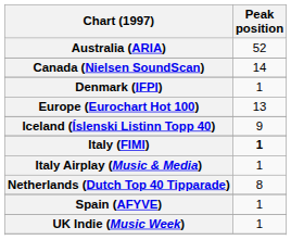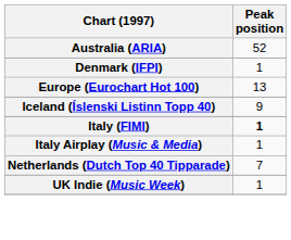 <table class="wikitable sortable plainrowheaders" style="text-align:center">
 <tr>
 <th>Chart (1997)</th>
 <th>Peak<br>position</th>
 </tr>
 <tr>
 <th scope="row">Australia (<a href='#'>ARIA</a>)</th>
 <td>52</td>
 </tr>
 <tr>
 </tr>
 <tr>
 </tr>
 <tr>
-</tr>
-<tr>
-<th scope="row">Canada (<a href='#'>Nielsen SoundScan</a>)</th>
-<td>14</td>
 </tr>
 <tr>
 </tr>
 <tr>
 </tr>
 <tr>
 <th scope="row">Denmark (<a href='#'>IFPI</a>)</th>
 <td>1</td>
 </tr>
 <tr>
 <th scope="row">Europe (<a href='#'>Eurochart Hot 100</a>)</th>
 <td>13</td>
 </tr>
 <tr>
 </tr>
 <tr>
 </tr>
 <tr>
 <th scope="row">Iceland (<a href='#'>Íslenski Listinn Topp 40</a>)</th>
 <td>9</td>
 </tr>
 <tr>
 </tr>
 <tr>
 <th scope="row">Italy (<a href='#'>FIMI</a>)</th>
 <td><strong>1</strong></td>
 </tr>
 <tr>
 <th scope="row">Italy Airplay (<em><a href='#'>Music & Media</a></em>)</th>
 <td>1</td>
 </tr>
 <tr>
 <th scope="row">Netherlands (<a href='#'>Dutch Top 40 Tipparade</a>)</th>
-<td>8</td>
+<td>7</td>
 </tr>
 <tr>
 </tr>
 <tr>
 </tr>
 <tr>
-</tr>
-<tr>
-<th scope="row">Spain (<a href='#'>AFYVE</a>)</th>
-<td>1</td>
 </tr>
 <tr>
 </tr>
 <tr>
 </tr>
 <tr>
 </tr>
 <tr>
 <th scope="row">UK Indie (<em><a href='#'>Music Week</a></em>)</th>
 <td>1</td>
 </tr>
 <tr>
 </tr>
 <tr>
 </tr>
 <tr>
 </tr>
 <tr>
 </tr>
 <tr>
 </tr>
 </table>
